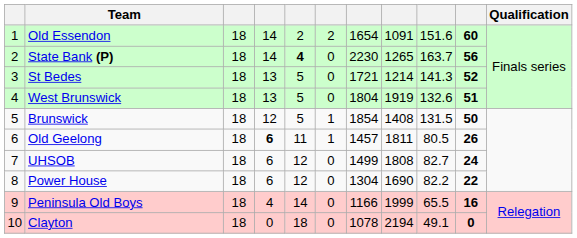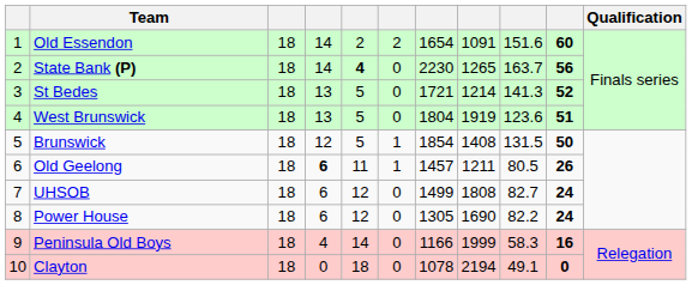 <table class="wikitable" style="text-align:center; margin-bottom:0">
 <tr>
 <th style="width:10px"></th>
 <th style="width:35%;">Team</th>
 <th style="width:30px;"></th>
 <th style="width:30px;"></th>
 <th style="width:30px;"></th>
 <th style="width:30px;"></th>
 <th style="width:30px;"></th>
 <th style="width:30px;"></th>
 <th style="width:30px;"></th>
 <th style="width:30px;"></th>
 <th>Qualification</th>
 </tr>
 <tr style="background:#ccffcc;">
 <td>1</td>
 <td style="text-align:left;"><a href='#'>Old Essendon</a></td>
 <td>18</td>
 <td>14</td>
 <td>2</td>
 <td>2</td>
 <td>1654</td>
 <td>1091</td>
 <td>151.6</td>
 <td><strong>60</strong></td>
 <td rowspan=4>Finals series</td>
 </tr>
 <tr style="background:#ccffcc;">
 <td>2</td>
 <td style="text-align:left;"><a href='#'>State Bank</a> <strong>(P)</strong></td>
 <td>18</td>
 <td>14</td>
 <td><strong>4</strong></td>
 <td>0</td>
 <td>2230</td>
 <td>1265</td>
 <td>163.7</td>
 <td><strong>56</strong></td>
 </tr>
 <tr style="background:#ccffcc;">
 <td>3</td>
 <td style="text-align:left;"><a href='#'>St Bedes</a></td>
 <td>18</td>
 <td>13</td>
 <td>5</td>
 <td>0</td>
 <td>1721</td>
 <td>1214</td>
 <td>141.3</td>
 <td><strong>52</strong></td>
 </tr>
 <tr style="background:#ccffcc;">
 <td>4</td>
 <td style="text-align:left;"><a href='#'>West Brunswick</a></td>
 <td>18</td>
 <td>13</td>
 <td>5</td>
 <td>0</td>
 <td>1804</td>
 <td>1919</td>
-<td>132.6</td>
+<td>123.6</td>
 <td><strong>51</strong></td>
 </tr>
 <tr>
 <td>5</td>
 <td style="text-align:left;"><a href='#'>Brunswick</a></td>
 <td>18</td>
 <td>12</td>
 <td>5</td>
 <td>1</td>
 <td>1854</td>
 <td>1408</td>
 <td>131.5</td>
 <td><strong>50</strong></td>
 </tr>
 <tr>
 <td>6</td>
 <td style="text-align:left;"><a href='#'>Old Geelong</a></td>
 <td>18</td>
 <td><strong>6</strong></td>
 <td>11</td>
 <td>1</td>
 <td>1457</td>
-<td>1811</td>
+<td>1211</td>
 <td>80.5</td>
 <td><strong>26</strong></td>
 </tr>
 <tr>
 <td>7</td>
 <td style="text-align:left;"><a href='#'>UHSOB</a></td>
 <td>18</td>
 <td>6</td>
 <td>12</td>
 <td>0</td>
 <td>1499</td>
 <td>1808</td>
 <td>82.7</td>
 <td><strong>24</strong></td>
 </tr>
 <tr>
 <td>8</td>
 <td style="text-align:left;"><a href='#'>Power House</a></td>
 <td>18</td>
 <td>6</td>
 <td>12</td>
 <td>0</td>
-<td>1304</td>
+<td>1305</td>
 <td>1690</td>
 <td>82.2</td>
-<td><strong>22</strong></td>
+<td><strong>24</strong></td>
 </tr>
 <tr style="background:#FFCCCC;">
 <td>9</td>
 <td style="text-align:left;"><a href='#'>Peninsula Old Boys</a></td>
 <td>18</td>
 <td>4</td>
 <td>14</td>
 <td>0</td>
 <td>1166</td>
 <td>1999</td>
-<td>65.5</td>
+<td>58.3</td>
 <td><strong>16</strong></td>
 <td rowspan=2><a href='#'>Relegation</a></td>
 </tr>
 <tr style="background:#FFCCCC;">
 <td>10</td>
 <td style="text-align:left;"><a href='#'>Clayton</a></td>
 <td>18</td>
 <td>0</td>
 <td>18</td>
 <td>0</td>
 <td>1078</td>
 <td>2194</td>
 <td>49.1</td>
 <td><strong>0</strong></td>
 </tr>
 </table>
